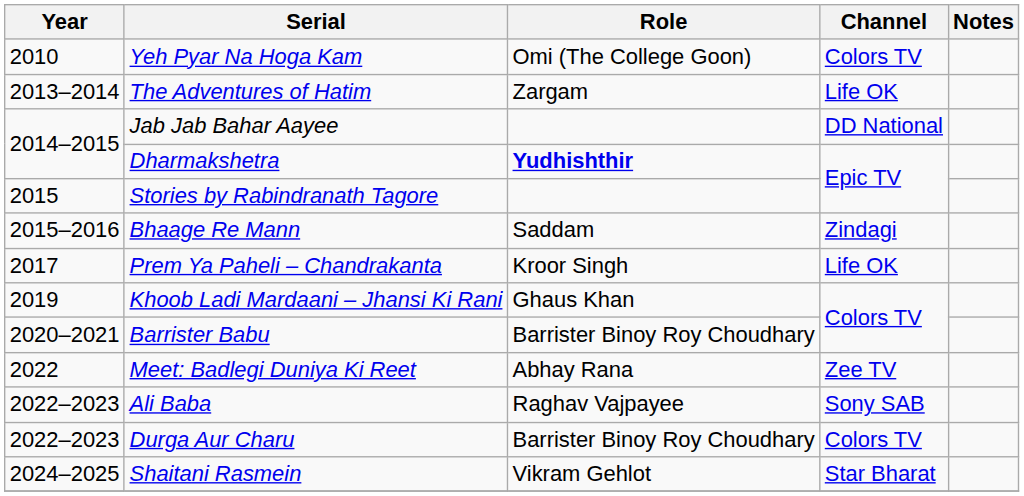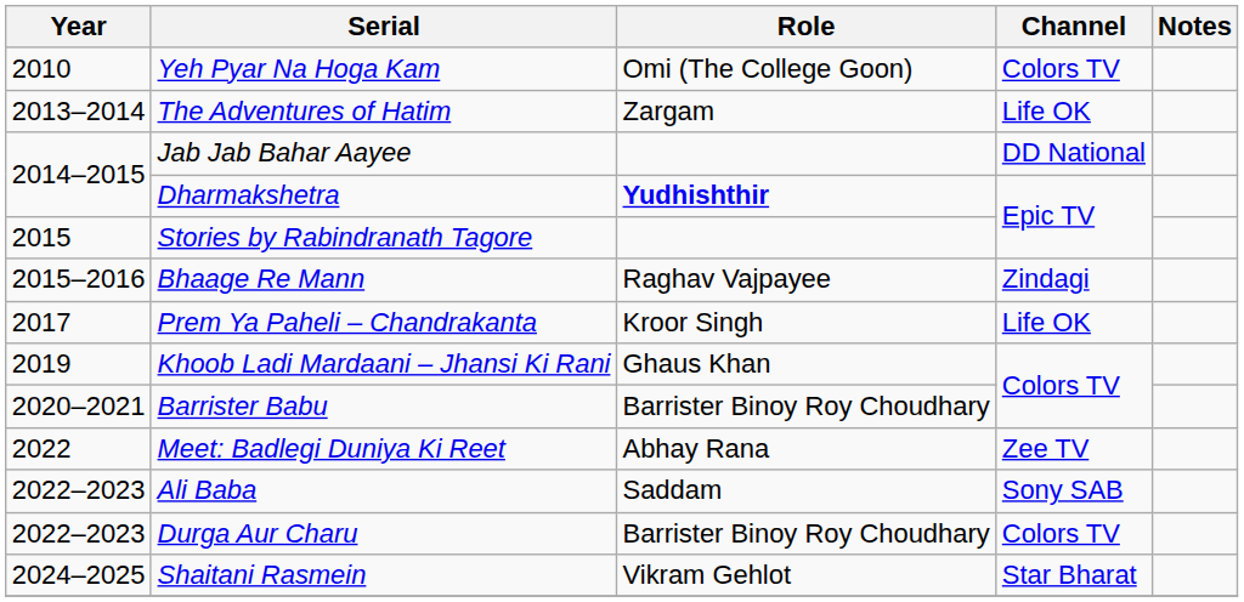 <table class="wikitable sortable">
 <tr>
 <th>Year</th>
 <th>Serial</th>
 <th>Role</th>
 <th>Channel</th>
 <th>Notes</th>
 </tr>
 <tr>
 <td>2010</td>
 <td><em><a href='#'>Yeh Pyar Na Hoga Kam</a></em></td>
 <td>Omi (The College Goon)</td>
 <td><a href='#'>Colors TV</a></td>
 <td></td>
 </tr>
 <tr>
 <td>2013–2014</td>
 <td><em><a href='#'>The Adventures of Hatim</a></em></td>
 <td>Zargam</td>
 <td><a href='#'>Life OK</a></td>
 <td></td>
 </tr>
 <tr>
 <td rowspan = "2">2014–2015</td>
 <td><em>Jab Jab Bahar Aayee</em></td>
 <td></td>
 <td><a href='#'>DD National</a></td>
 <td></td>
 </tr>
 <tr>
 <td><em><a href='#'>Dharmakshetra</a></em></td>
 <td><strong><a href='#'>Yudhishthir</a></strong></td>
 <td rowspan = "2"><a href='#'>Epic TV</a></td>
 <td></td>
 </tr>
 <tr>
 <td>2015</td>
 <td><em><a href='#'>Stories by Rabindranath Tagore</a></em></td>
 <td></td>
 <td></td>
 </tr>
 <tr>
 <td>2015–2016</td>
 <td><em><a href='#'>Bhaage Re Mann</a></em></td>
-<td>Saddam</td>
+<td>Raghav Vajpayee</td>
 <td><a href='#'>Zindagi</a></td>
 <td></td>
 </tr>
 <tr>
 <td>2017</td>
 <td><em><a href='#'>Prem Ya Paheli – Chandrakanta</a></em></td>
 <td>Kroor Singh</td>
 <td><a href='#'>Life OK</a></td>
 <td></td>
 </tr>
 <tr>
 <td>2019</td>
 <td><em><a href='#'>Khoob Ladi Mardaani – Jhansi Ki Rani</a></em></td>
 <td>Ghaus Khan</td>
 <td rowspan = "2"><a href='#'>Colors TV</a></td>
 <td></td>
 </tr>
 <tr>
 <td>2020–2021</td>
 <td><em><a href='#'>Barrister Babu</a></em></td>
 <td>Barrister Binoy Roy Choudhary</td>
 <td></td>
 </tr>
 <tr>
 <td>2022</td>
 <td><em><a href='#'>Meet: Badlegi Duniya Ki Reet</a></em></td>
 <td>Abhay Rana</td>
 <td><a href='#'>Zee TV</a></td>
 <td></td>
 </tr>
 <tr>
 <td>2022–2023</td>
 <td><em><a href='#'> Ali Baba</a></em></td>
-<td>Raghav Vajpayee</td>
+<td>Saddam</td>
 <td><a href='#'>Sony SAB</a></td>
 <td></td>
 </tr>
 <tr>
 <td>2022–2023</td>
 <td><em><a href='#'>Durga Aur Charu</a></em></td>
 <td>Barrister Binoy Roy Choudhary</td>
 <td><a href='#'>Colors TV</a></td>
 <td></td>
 </tr>
 <tr>
 <td>2024–2025</td>
 <td><em><a href='#'>Shaitani Rasmein</a></em></td>
 <td>Vikram Gehlot</td>
 <td><a href='#'>Star Bharat</a></td>
 <td></td>
 </tr>
 <tr>
 </tr>
 </table>
